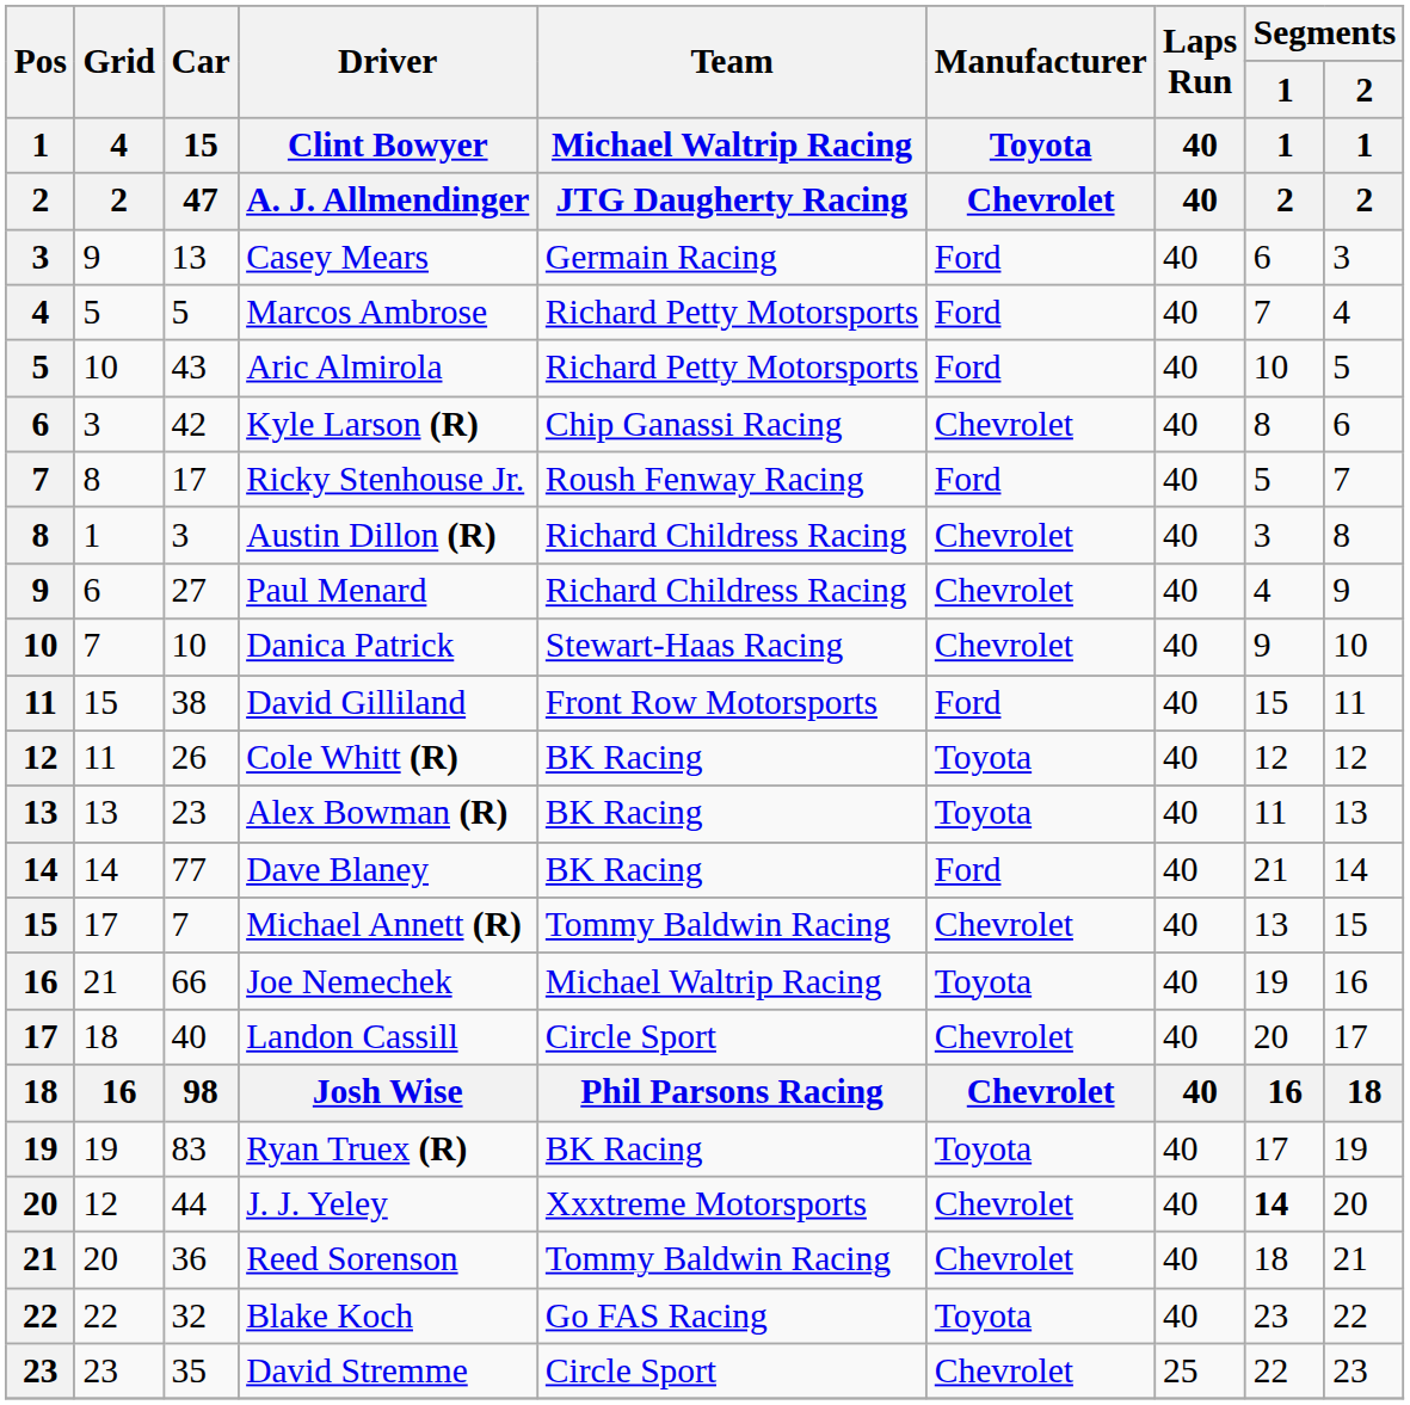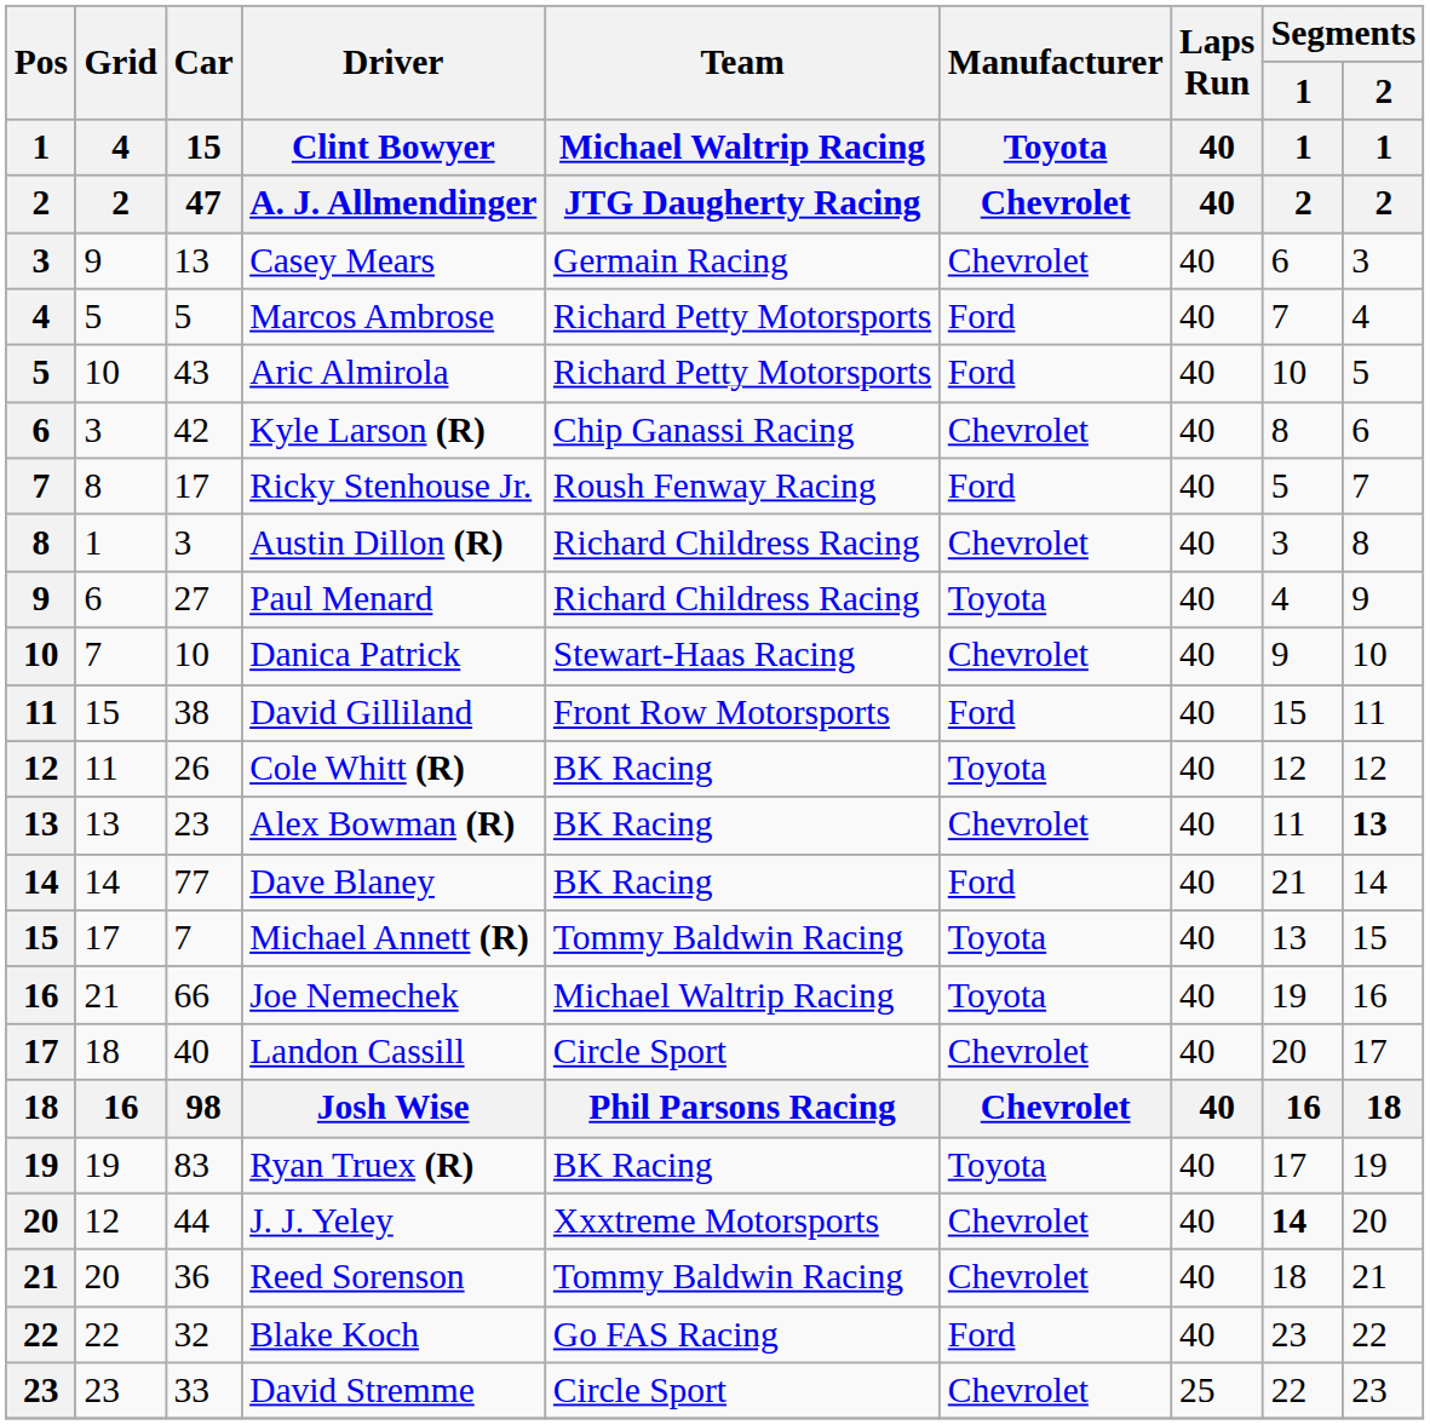 <table class="wikitable">
 <tr>
 <th rowspan="2">Pos</th>
 <th rowspan=2>Grid</th>
 <th rowspan=2>Car</th>
 <th rowspan=2>Driver</th>
 <th rowspan=2>Team</th>
 <th rowspan=2>Manufacturer</th>
 <th rowspan=2>Laps<br>Run</th>
 <th colspan=2>Segments</th>
 </tr>
 <tr>
 <th>1</th>
 <th>2</th>
 </tr>
 <tr>
 <th>1</th>
 <th>4</th>
 <th>15</th>
 <th><a href='#'>Clint Bowyer</a></th>
 <th><a href='#'>Michael Waltrip Racing</a></th>
 <th><a href='#'>Toyota</a></th>
 <th>40</th>
 <th>1</th>
 <th>1</th>
 </tr>
 <tr>
 <th>2</th>
 <th>2</th>
 <th>47</th>
 <th><a href='#'>A. J. Allmendinger</a></th>
 <th><a href='#'>JTG Daugherty Racing</a></th>
 <th><a href='#'>Chevrolet</a></th>
 <th>40</th>
 <th>2</th>
 <th>2</th>
 </tr>
 <tr>
 <th>3</th>
 <td>9</td>
 <td>13</td>
 <td><a href='#'>Casey Mears</a></td>
 <td><a href='#'>Germain Racing</a></td>
-<td><a href='#'>Ford</a></td>
+<td><a href='#'>Chevrolet</a></td>
 <td>40</td>
 <td>6</td>
 <td>3</td>
 </tr>
 <tr>
 <th>4</th>
 <td>5</td>
 <td>5</td>
 <td><a href='#'>Marcos Ambrose</a></td>
 <td><a href='#'>Richard Petty Motorsports</a></td>
 <td><a href='#'>Ford</a></td>
 <td>40</td>
 <td>7</td>
 <td>4</td>
 </tr>
 <tr>
 <th>5</th>
 <td>10</td>
 <td>43</td>
 <td><a href='#'>Aric Almirola</a></td>
 <td><a href='#'>Richard Petty Motorsports</a></td>
 <td><a href='#'>Ford</a></td>
 <td>40</td>
 <td>10</td>
 <td>5</td>
 </tr>
 <tr>
 <th>6</th>
 <td>3</td>
 <td>42</td>
 <td><a href='#'>Kyle Larson</a> <strong>(R)</strong></td>
 <td><a href='#'>Chip Ganassi Racing</a></td>
 <td><a href='#'>Chevrolet</a></td>
 <td>40</td>
 <td>8</td>
 <td>6</td>
 </tr>
 <tr>
 <th>7</th>
 <td>8</td>
 <td>17</td>
 <td><a href='#'>Ricky Stenhouse Jr.</a></td>
 <td><a href='#'>Roush Fenway Racing</a></td>
 <td><a href='#'>Ford</a></td>
 <td>40</td>
 <td>5</td>
 <td>7</td>
 </tr>
 <tr>
 <th>8</th>
 <td>1</td>
 <td>3</td>
 <td><a href='#'>Austin Dillon</a> <strong>(R)</strong></td>
 <td><a href='#'>Richard Childress Racing</a></td>
 <td><a href='#'>Chevrolet</a></td>
 <td>40</td>
 <td>3</td>
 <td>8</td>
 </tr>
 <tr>
 <th>9</th>
 <td>6</td>
 <td>27</td>
 <td><a href='#'>Paul Menard</a></td>
 <td><a href='#'>Richard Childress Racing</a></td>
-<td><a href='#'>Chevrolet</a></td>
+<td><a href='#'>Toyota</a></td>
 <td>40</td>
 <td>4</td>
 <td>9</td>
 </tr>
 <tr>
 <th>10</th>
 <td>7</td>
 <td>10</td>
 <td><a href='#'>Danica Patrick</a></td>
 <td><a href='#'>Stewart-Haas Racing</a></td>
 <td><a href='#'>Chevrolet</a></td>
 <td>40</td>
 <td>9</td>
 <td>10</td>
 </tr>
 <tr>
 <th>11</th>
 <td>15</td>
 <td>38</td>
 <td><a href='#'>David Gilliland</a></td>
 <td><a href='#'>Front Row Motorsports</a></td>
 <td><a href='#'>Ford</a></td>
 <td>40</td>
 <td>15</td>
 <td>11</td>
 </tr>
 <tr>
 <th>12</th>
 <td>11</td>
 <td>26</td>
 <td><a href='#'>Cole Whitt</a> <strong>(R)</strong></td>
 <td><a href='#'>BK Racing</a></td>
 <td><a href='#'>Toyota</a></td>
 <td>40</td>
 <td>12</td>
 <td>12</td>
 </tr>
 <tr>
 <th>13</th>
 <td>13</td>
 <td>23</td>
 <td><a href='#'>Alex Bowman</a> <strong>(R)</strong></td>
 <td><a href='#'>BK Racing</a></td>
-<td><a href='#'>Toyota</a></td>
+<td><a href='#'>Chevrolet</a></td>
 <td>40</td>
 <td>11</td>
-<td>13</td>
+<td><strong>13</strong></td>
 </tr>
 <tr>
 <th>14</th>
 <td>14</td>
 <td>77</td>
 <td><a href='#'>Dave Blaney</a></td>
 <td><a href='#'>BK Racing</a></td>
 <td><a href='#'>Ford</a></td>
 <td>40</td>
 <td>21</td>
 <td>14</td>
 </tr>
 <tr>
 <th>15</th>
 <td>17</td>
 <td>7</td>
 <td><a href='#'>Michael Annett</a> <strong>(R)</strong></td>
 <td><a href='#'>Tommy Baldwin Racing</a></td>
-<td><a href='#'>Chevrolet</a></td>
+<td><a href='#'>Toyota</a></td>
 <td>40</td>
 <td>13</td>
 <td>15</td>
 </tr>
 <tr>
 <th>16</th>
 <td>21</td>
 <td>66</td>
 <td><a href='#'>Joe Nemechek</a></td>
 <td><a href='#'>Michael Waltrip Racing</a></td>
 <td><a href='#'>Toyota</a></td>
 <td>40</td>
 <td>19</td>
 <td>16</td>
 </tr>
 <tr>
 <th>17</th>
 <td>18</td>
 <td>40</td>
 <td><a href='#'>Landon Cassill</a></td>
 <td><a href='#'>Circle Sport</a></td>
 <td><a href='#'>Chevrolet</a></td>
 <td>40</td>
 <td>20</td>
 <td>17</td>
 </tr>
 <tr>
 <th>18</th>
 <th>16</th>
 <th>98</th>
 <th><a href='#'>Josh Wise</a></th>
 <th><a href='#'>Phil Parsons Racing</a></th>
 <th><a href='#'>Chevrolet</a></th>
 <th>40</th>
 <th>16</th>
 <th>18</th>
 </tr>
 <tr>
 <th>19</th>
 <td>19</td>
 <td>83</td>
 <td><a href='#'>Ryan Truex</a> <strong>(R)</strong></td>
 <td><a href='#'>BK Racing</a></td>
 <td><a href='#'>Toyota</a></td>
 <td>40</td>
 <td>17</td>
 <td>19</td>
 </tr>
 <tr>
 <th>20</th>
 <td>12</td>
 <td>44</td>
 <td><a href='#'>J. J. Yeley</a></td>
 <td><a href='#'>Xxxtreme Motorsports</a></td>
 <td><a href='#'>Chevrolet</a></td>
 <td>40</td>
 <td><strong>14</strong></td>
 <td>20</td>
 </tr>
 <tr>
 <th>21</th>
 <td>20</td>
 <td>36</td>
 <td><a href='#'>Reed Sorenson</a></td>
 <td><a href='#'>Tommy Baldwin Racing</a></td>
 <td><a href='#'>Chevrolet</a></td>
 <td>40</td>
 <td>18</td>
 <td>21</td>
 </tr>
 <tr>
 <th>22</th>
 <td>22</td>
 <td>32</td>
 <td><a href='#'>Blake Koch</a></td>
 <td><a href='#'>Go FAS Racing</a></td>
-<td><a href='#'>Toyota</a></td>
+<td><a href='#'>Ford</a></td>
 <td>40</td>
 <td>23</td>
 <td>22</td>
 </tr>
 <tr>
 <th>23</th>
 <td>23</td>
-<td>35</td>
+<td>33</td>
 <td><a href='#'>David Stremme</a></td>
 <td><a href='#'>Circle Sport</a></td>
 <td><a href='#'>Chevrolet</a></td>
 <td>25</td>
 <td>22</td>
 <td>23</td>
 </tr>
 <tr>
 </tr>
 </table>
